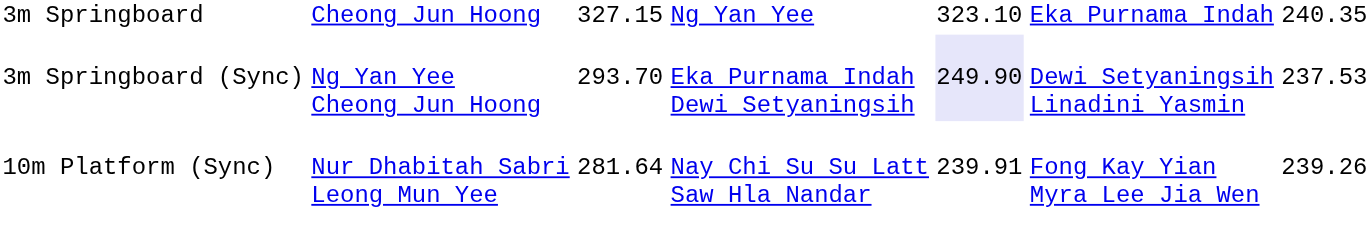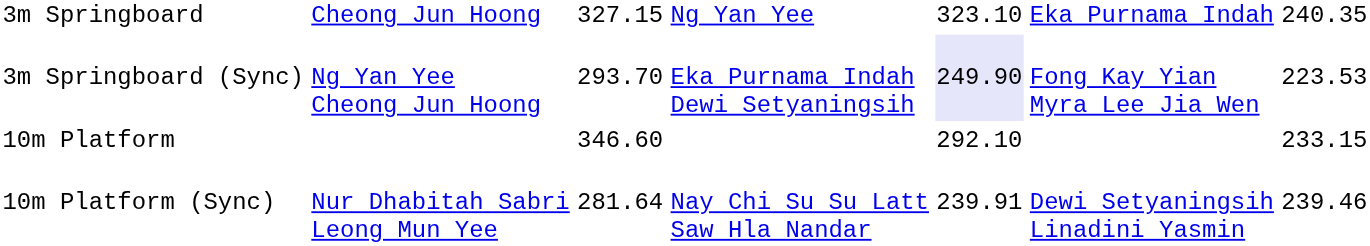 <table>
 <tr>
 <td>3m Springboard<br></td>
 <td> <a href='#'>Cheong Jun Hoong</a></td>
 <td>327.15</td>
 <td> <a href='#'>Ng Yan Yee</a></td>
 <td>323.10</td>
 <td> <a href='#'>Eka Purnama Indah</a></td>
 <td>240.35</td>
 </tr>
 <tr>
 <td>3m Springboard (Sync)<br></td>
 <td><br><a href='#'>Ng Yan Yee</a><br><a href='#'>Cheong Jun Hoong</a></td>
 <td>293.70</td>
 <td><br><a href='#'>Eka Purnama Indah</a><br><a href='#'>Dewi Setyaningsih</a></td>
 <td style="background: lavender;">249.90</td>
-<td><br><a href='#'>Dewi Setyaningsih</a><br><a href='#'>Linadini Yasmin</a></td>
-<td>237.53</td>
+<td><br><a href='#'>Fong Kay Yian</a><br><a href='#'>Myra Lee Jia Wen</a></td>
+<td>223.53</td>
+</tr>
+<tr>
+<td>10m Platform<br></td>
+<td></td>
+<td>346.60</td>
+<td></td>
+<td>292.10</td>
+<td></td>
+<td>233.15</td>
 </tr>
 <tr>
 <td>10m Platform (Sync)<br></td>
 <td><br><a href='#'>Nur Dhabitah Sabri</a><br><a href='#'>Leong Mun Yee</a></td>
 <td>281.64</td>
 <td><br><a href='#'>Nay Chi Su Su Latt</a><br><a href='#'>Saw Hla Nandar</a></td>
 <td>239.91</td>
-<td><br><a href='#'>Fong Kay Yian</a><br><a href='#'>Myra Lee Jia Wen</a></td>
-<td>239.26</td>
+<td><br><a href='#'>Dewi Setyaningsih</a><br><a href='#'>Linadini Yasmin</a></td>
+<td>239.46</td>
 </tr>
 </table>
